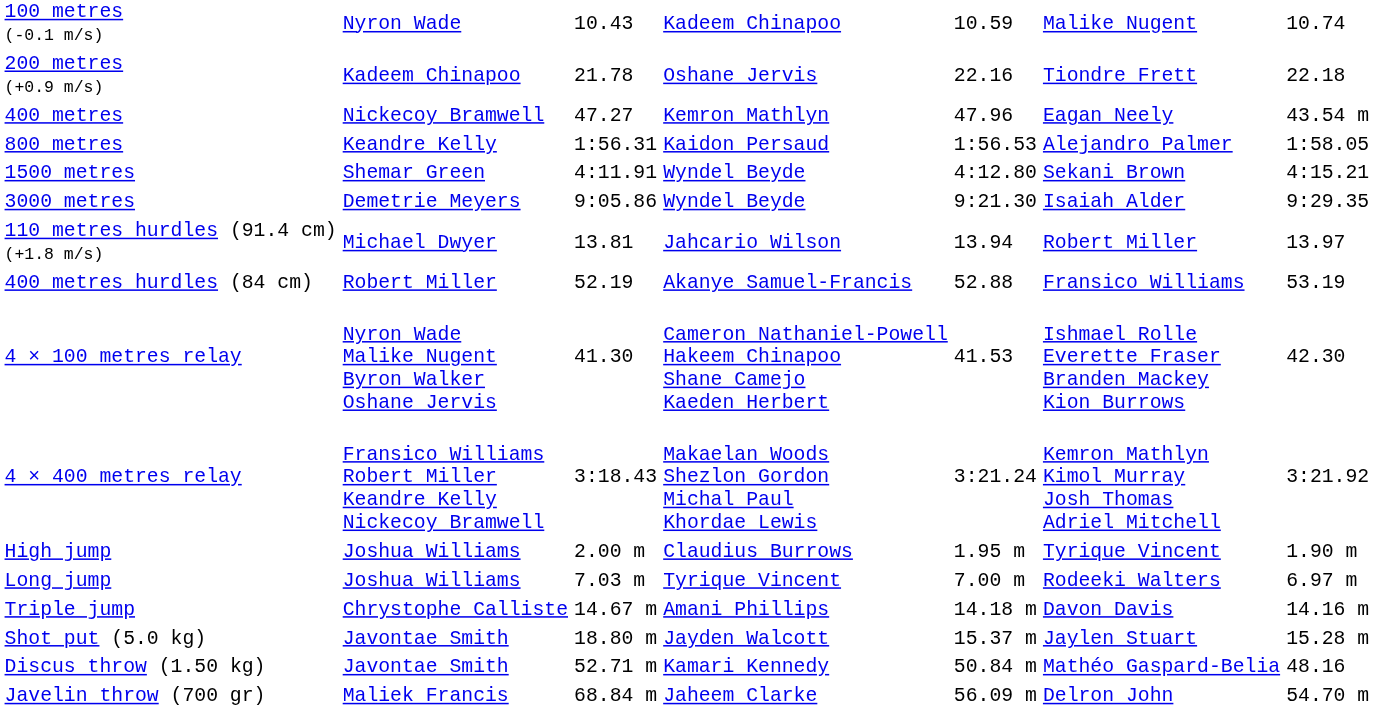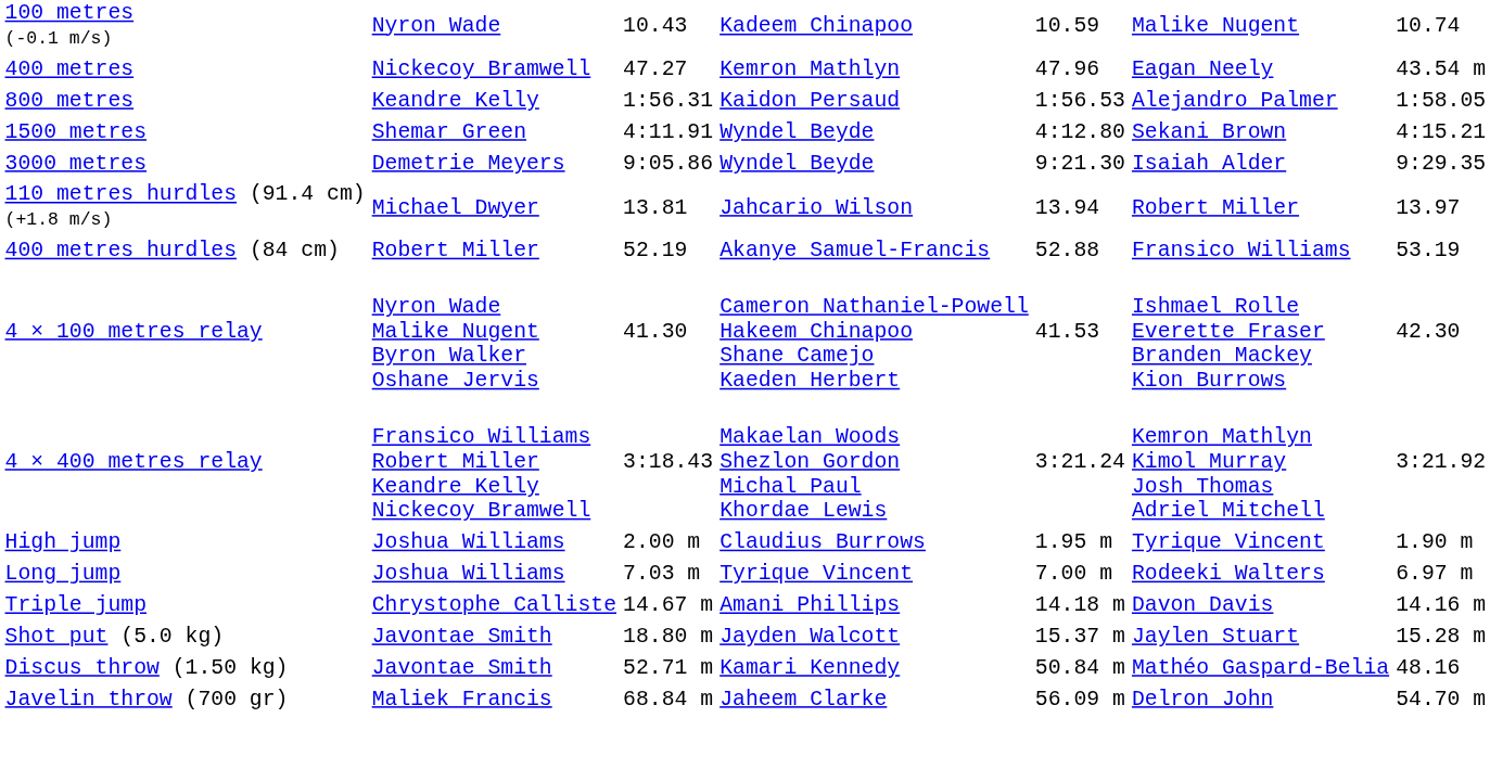 <table>
 <tr>
 <td><a href='#'>100 metres</a> <br> <small>(-0.1 m/s)</small></td>
 <td align=left><a href='#'>Nyron Wade</a> <br> </td>
 <td>10.43</td>
 <td align=left><a href='#'>Kadeem Chinapoo</a> <br> </td>
 <td>10.59</td>
 <td align=left><a href='#'>Malike Nugent</a> <br> </td>
 <td>10.74</td>
-</tr>
-<tr>
-<td><a href='#'>200 metres</a> <br> <small>(+0.9 m/s)</small></td>
-<td align=left><a href='#'>Kadeem Chinapoo</a> <br> </td>
-<td>21.78</td>
-<td align=left><a href='#'>Oshane Jervis</a> <br> </td>
-<td>22.16</td>
-<td align=left><a href='#'>Tiondre Frett</a> <br> </td>
-<td>22.18</td>
 </tr>
 <tr>
 <td><a href='#'>400 metres</a></td>
 <td align=left><a href='#'>Nickecoy Bramwell</a> <br> </td>
 <td>47.27 </td>
 <td align=left><a href='#'>Kemron Mathlyn</a> <br> </td>
 <td>47.96</td>
 <td align=left><a href='#'>Eagan Neely</a> <br> </td>
 <td>43.54 m</td>
 </tr>
 <tr>
 <td><a href='#'>800 metres</a></td>
 <td align=left><a href='#'>Keandre Kelly</a> <br> </td>
 <td>1:56.31</td>
 <td align=left><a href='#'>Kaidon Persaud</a> <br> </td>
 <td>1:56.53</td>
 <td align=left><a href='#'>Alejandro Palmer</a> <br> </td>
 <td>1:58.05</td>
 </tr>
 <tr>
 <td><a href='#'>1500 metres</a></td>
 <td align=left><a href='#'>Shemar Green</a> <br> </td>
 <td>4:11.91</td>
 <td align=left><a href='#'>Wyndel Beyde</a> <br> </td>
 <td>4:12.80</td>
 <td align=left><a href='#'>Sekani Brown</a> <br> </td>
 <td>4:15.21</td>
 </tr>
 <tr>
 <td><a href='#'>3000 metres</a></td>
 <td align=left><a href='#'>Demetrie Meyers</a> <br> </td>
 <td>9:05.86</td>
 <td align=left><a href='#'>Wyndel Beyde</a> <br> </td>
 <td>9:21.30</td>
 <td align=left><a href='#'>Isaiah Alder</a> <br> </td>
 <td>9:29.35</td>
 </tr>
 <tr>
 <td><a href='#'>110 metres hurdles</a> (91.4 cm) <br> <small>(+1.8 m/s)</small></td>
 <td align=left><a href='#'>Michael Dwyer</a> <br> </td>
 <td>13.81</td>
 <td align=left><a href='#'>Jahcario Wilson</a> <br> </td>
 <td>13.94</td>
 <td align=left><a href='#'>Robert Miller</a> <br> </td>
 <td>13.97</td>
 </tr>
 <tr>
 <td><a href='#'>400 metres hurdles</a> (84 cm)</td>
 <td align=left><a href='#'>Robert Miller</a> <br> </td>
 <td>52.19</td>
 <td align=left><a href='#'>Akanye Samuel-Francis</a> <br> </td>
 <td>52.88</td>
 <td align=left><a href='#'>Fransico Williams</a> <br> </td>
 <td>53.19</td>
 </tr>
 <tr>
 <td><a href='#'>4 × 100 metres relay</a></td>
 <td align=left> <br> <a href='#'>Nyron Wade</a><br><a href='#'>Malike Nugent</a><br><a href='#'>Byron Walker</a><br><a href='#'>Oshane Jervis</a></td>
 <td>41.30</td>
 <td align=left> <br> <a href='#'>Cameron Nathaniel-Powell</a><br><a href='#'>Hakeem Chinapoo</a><br><a href='#'>Shane Camejo</a><br><a href='#'>Kaeden Herbert</a></td>
 <td>41.53</td>
 <td align=left> <br> <a href='#'>Ishmael Rolle</a><br><a href='#'>Everette Fraser</a><br><a href='#'>Branden Mackey</a><br><a href='#'>Kion Burrows</a></td>
 <td>42.30</td>
 </tr>
 <tr>
 <td><a href='#'>4 × 400 metres relay</a></td>
 <td align=left> <br> <a href='#'>Fransico Williams</a><br><a href='#'>Robert Miller</a><br><a href='#'>Keandre Kelly</a><br><a href='#'>Nickecoy Bramwell</a></td>
 <td>3:18.43</td>
 <td align=left> <br> <a href='#'>Makaelan Woods</a><br><a href='#'>Shezlon Gordon</a><br><a href='#'>Michal Paul</a><br><a href='#'>Khordae Lewis</a></td>
 <td>3:21.24</td>
 <td align=left> <br> <a href='#'>Kemron Mathlyn</a><br><a href='#'>Kimol Murray</a><br><a href='#'>Josh Thomas</a><br><a href='#'>Adriel Mitchell</a></td>
 <td>3:21.92</td>
 </tr>
 <tr>
 <td><a href='#'>High jump</a></td>
 <td align=left><a href='#'>Joshua Williams</a> <br> </td>
 <td>2.00 m</td>
 <td align=left><a href='#'>Claudius Burrows</a> <br> </td>
 <td>1.95 m</td>
 <td align=left><a href='#'>Tyrique Vincent</a> <br> </td>
 <td>1.90 m</td>
 </tr>
 <tr>
 <td><a href='#'>Long jump</a></td>
 <td align=left><a href='#'>Joshua Williams</a> <br> </td>
 <td>7.03 m</td>
 <td align=left><a href='#'>Tyrique Vincent</a> <br> </td>
 <td>7.00 m</td>
 <td align=left><a href='#'>Rodeeki Walters</a> <br> </td>
 <td>6.97 m</td>
 </tr>
 <tr>
 <td><a href='#'>Triple jump</a></td>
 <td align=left><a href='#'>Chrystophe Calliste</a> <br> </td>
 <td>14.67 m</td>
 <td align=left><a href='#'>Amani Phillips</a> <br> </td>
 <td>14.18 m</td>
 <td align=left><a href='#'>Davon Davis</a> <br> </td>
 <td>14.16 m</td>
 </tr>
 <tr>
 <td><a href='#'>Shot put</a> (5.0 kg)</td>
 <td align=left><a href='#'>Javontae Smith</a> <br> </td>
 <td>18.80 m </td>
 <td align=left><a href='#'>Jayden Walcott</a> <br> </td>
 <td>15.37 m</td>
 <td align=left><a href='#'>Jaylen Stuart</a> <br> </td>
 <td>15.28 m</td>
 </tr>
 <tr>
 <td><a href='#'>Discus throw</a> (1.50 kg)</td>
 <td align=left><a href='#'>Javontae Smith</a> <br> </td>
 <td>52.71 m</td>
 <td align=left><a href='#'>Kamari Kennedy</a> <br> </td>
 <td>50.84 m</td>
 <td align=left><a href='#'>Mathéo Gaspard-Belia</a> <br> </td>
 <td>48.16</td>
 </tr>
 <tr>
 <td><a href='#'>Javelin throw</a> (700 gr)</td>
 <td align=left><a href='#'>Maliek Francis</a> <br> </td>
 <td>68.84 m </td>
 <td align=left><a href='#'>Jaheem Clarke</a> <br> </td>
 <td>56.09 m</td>
 <td align=left><a href='#'>Delron John</a> <br> </td>
 <td>54.70 m</td>
 </tr>
 </table>
